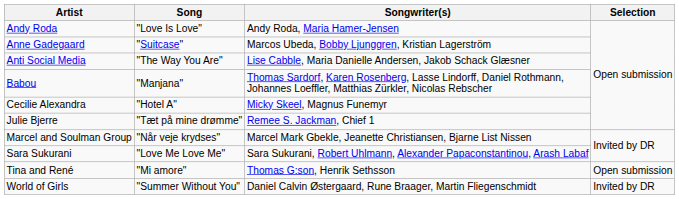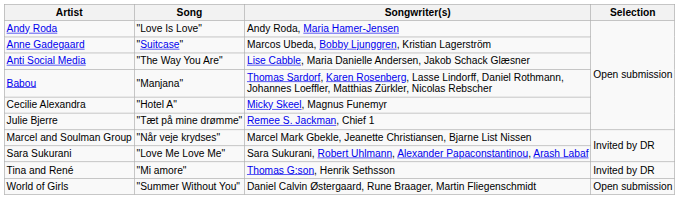 <table class="sortable wikitable" style="margin: 1em auto 1em auto">
 <tr>
 <th>Artist</th>
 <th>Song</th>
 <th>Songwriter(s)</th>
 <th>Selection</th>
 </tr>
 <tr>
 <td><a href='#'>Andy Roda</a></td>
 <td>"Love Is Love"</td>
 <td>Andy Roda, <a href='#'>Maria Hamer-Jensen</a></td>
 <td rowspan="6">Open submission</td>
 </tr>
 <tr>
 <td><a href='#'>Anne Gadegaard</a></td>
 <td>"<a href='#'>Suitcase</a>"</td>
 <td>Marcos Ubeda, <a href='#'>Bobby Ljunggren</a>, Kristian Lagerström</td>
 </tr>
 <tr>
 <td><a href='#'>Anti Social Media</a></td>
 <td>"The Way You Are"</td>
 <td><a href='#'>Lise Cabble</a>, Maria Danielle Andersen, Jakob Schack Glæsner</td>
 </tr>
 <tr>
 <td><a href='#'>Babou</a></td>
 <td>"Manjana"</td>
 <td><a href='#'>Thomas Sardorf</a>, <a href='#'>Karen Rosenberg</a>, Lasse Lindorff, Daniel Rothmann,<br>Johannes Loeffler, Matthias Zürkler, Nicolas Rebscher</td>
 </tr>
 <tr>
 <td>Cecilie Alexandra</td>
 <td>"Hotel A"</td>
 <td><a href='#'>Micky Skeel</a>, Magnus Funemyr</td>
 </tr>
 <tr>
 <td>Julie Bjerre</td>
 <td>"Tæt på mine drømme"</td>
 <td><a href='#'>Remee S. Jackman</a>, Chief 1</td>
 </tr>
 <tr>
 <td>Marcel and Soulman Group</td>
 <td>"Når veje krydses"</td>
 <td>Marcel Mark Gbekle, Jeanette Christiansen, Bjarne List Nissen</td>
 <td rowspan="2">Invited by DR</td>
 </tr>
 <tr>
 <td>Sara Sukurani</td>
 <td>"Love Me Love Me"</td>
 <td>Sara Sukurani, <a href='#'>Robert Uhlmann</a>, <a href='#'>Alexander Papaconstantinou</a>, <a href='#'>Arash Labaf</a></td>
 </tr>
 <tr>
 <td>Tina and René</td>
 <td>"Mi amore"</td>
 <td><a href='#'>Thomas G:son</a>, Henrik Sethsson</td>
-<td>Open submission</td>
+<td>Invited by DR</td>
 </tr>
 <tr>
 <td>World of Girls</td>
 <td>"Summer Without You"</td>
 <td>Daniel Calvin Østergaard, Rune Braager, Martin Fliegenschmidt</td>
-<td>Invited by DR</td>
+<td>Open submission</td>
 </tr>
 </table>
